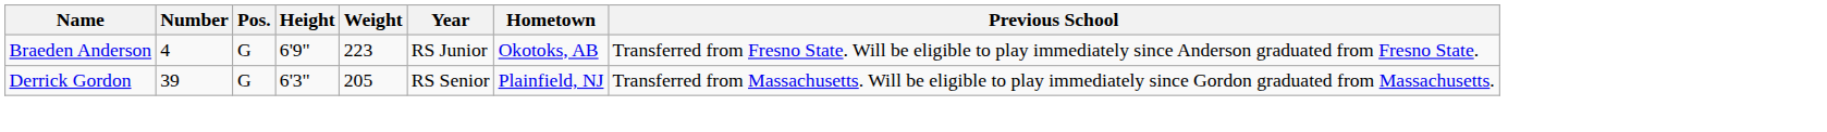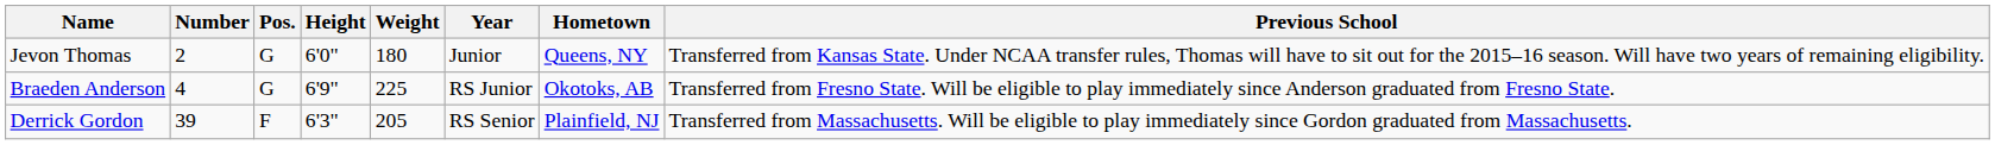 <table class="wikitable sortable" border="1">
 <tr>
 <th>Name</th>
 <th>Number</th>
 <th>Pos.</th>
 <th>Height</th>
 <th>Weight</th>
 <th>Year</th>
 <th>Hometown</th>
 <th class="unsortable">Previous School</th>
 </tr>
 <tr>
+<td>Jevon Thomas</td>
+<td>2</td>
+<td>G</td>
+<td>6'0"</td>
+<td>180</td>
+<td>Junior</td>
+<td><a href='#'>Queens, NY</a></td>
+<td>Transferred from <a href='#'>Kansas State</a>. Under NCAA transfer rules, Thomas will have to sit out for the 2015–16 season. Will have two years of remaining eligibility.</td>
+</tr>
+<tr>
 <td><a href='#'>Braeden Anderson</a></td>
 <td>4</td>
 <td>G</td>
 <td>6'9"</td>
-<td>223</td>
+<td>225</td>
 <td>RS Junior</td>
 <td><a href='#'>Okotoks, AB</a></td>
 <td>Transferred from <a href='#'>Fresno State</a>. Will be eligible to play immediately since Anderson graduated from <a href='#'>Fresno State</a>.</td>
 </tr>
 <tr>
 <td><a href='#'>Derrick Gordon</a></td>
 <td>39</td>
-<td>G</td>
+<td>F</td>
 <td>6'3"</td>
 <td>205</td>
 <td>RS Senior</td>
 <td><a href='#'>Plainfield, NJ</a></td>
 <td>Transferred from <a href='#'>Massachusetts</a>. Will be eligible to play immediately since Gordon graduated from <a href='#'>Massachusetts</a>.</td>
 </tr>
 </table>
